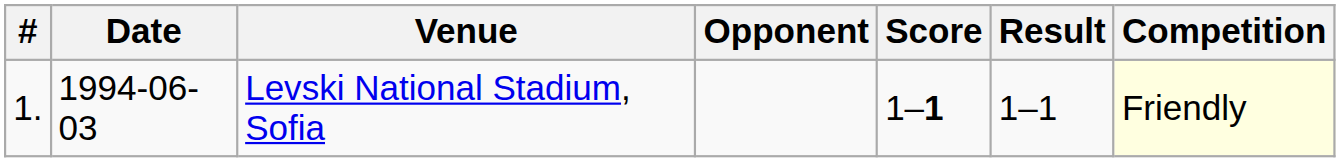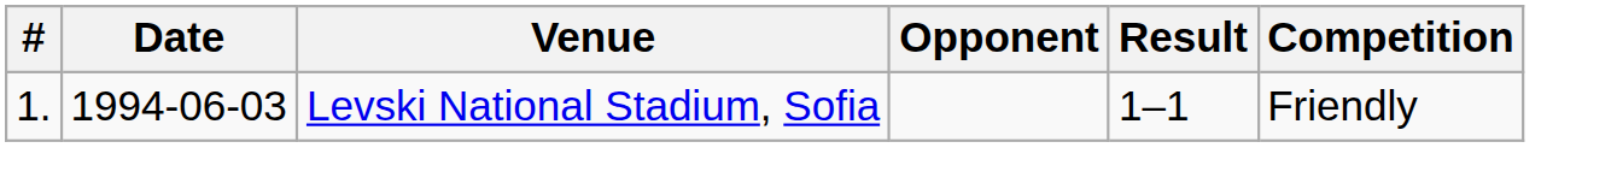 <table class="wikitable" style="font-size:100%; text-align: left;">
 <tr>
 <th>#</th>
 <th>Date</th>
 <th>Venue</th>
 <th>Opponent</th>
-<th>Score</th>
 <th>Result</th>
 <th>Competition</th>
 </tr>
 <tr>
 <td>1.</td>
 <td>1994-06-03</td>
 <td><a href='#'>Levski National Stadium</a>, <a href='#'>Sofia</a></td>
 <td></td>
-<td>1–<strong>1</strong></td>
 <td>1–1</td>
-<td style="background: lightyellow;">Friendly</td>
+<td>Friendly</td>
 </tr>
 </table>
